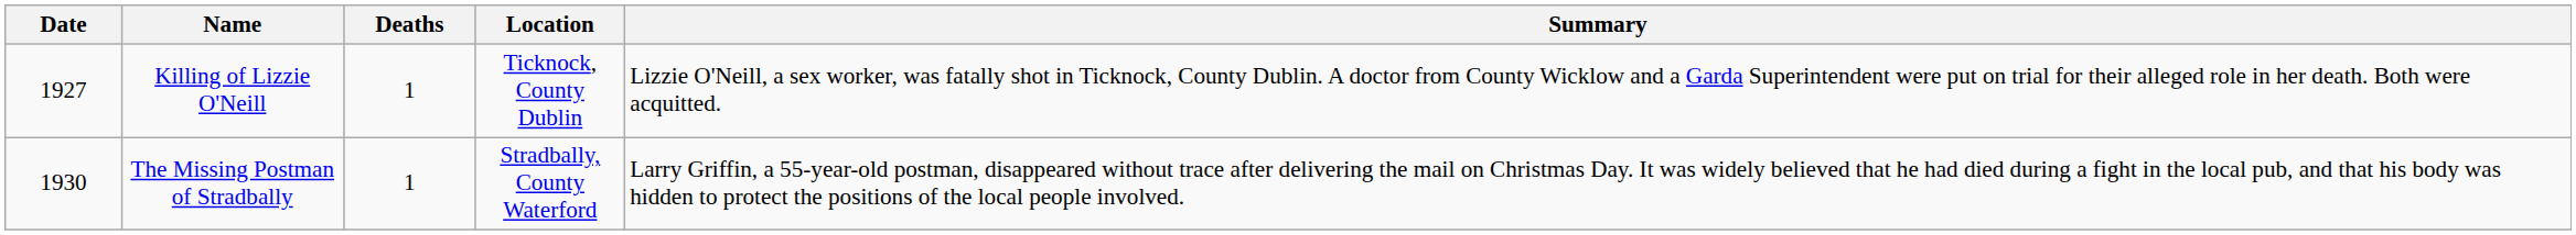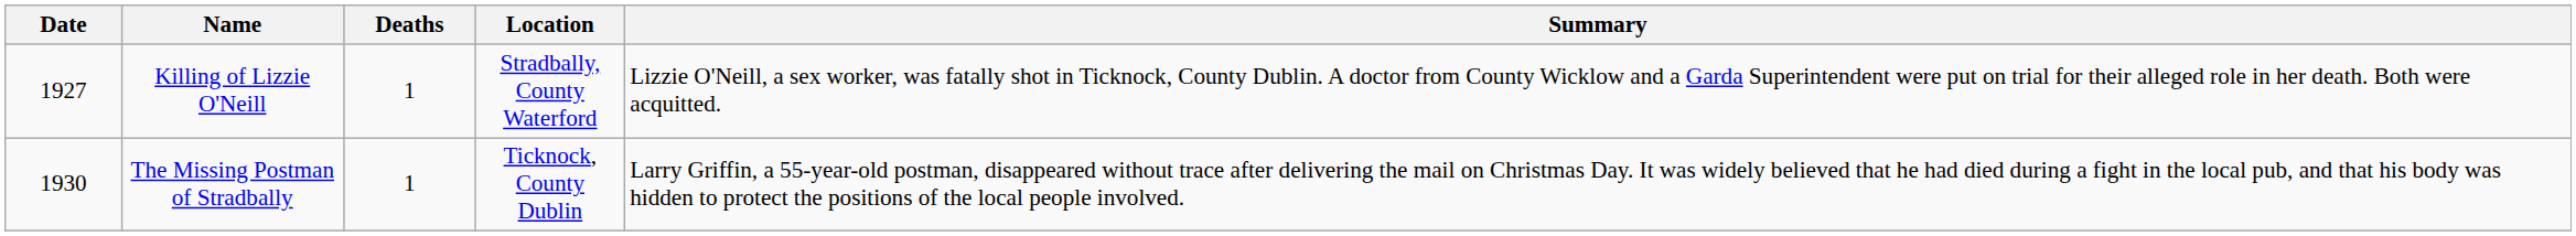 <table class="sortable wikitable" width="100%" style="text-align:center; font-size:90%;">
 <tr>
 <th width="65px">Date</th>
 <th width="130px">Name</th>
 <th width="75px">Deaths</th>
 <th width="85px">Location</th>
 <th>Summary</th>
 </tr>
 <tr>
 <td>1927</td>
 <td><a href='#'>Killing of Lizzie O'Neill</a></td>
 <td>1</td>
-<td><a href='#'>Ticknock</a>, <a href='#'>County Dublin</a></td>
+<td><a href='#'>Stradbally, County Waterford</a></td>
 <td align=left>Lizzie O'Neill, a sex worker, was fatally shot in Ticknock, County Dublin. A doctor from County Wicklow and a <a href='#'>Garda</a> Superintendent were put on trial for their alleged role in her death. Both were acquitted.</td>
 </tr>
 <tr>
 <td>1930</td>
 <td><a href='#'>The Missing Postman of Stradbally</a></td>
 <td>1</td>
-<td><a href='#'>Stradbally, County Waterford</a></td>
+<td><a href='#'>Ticknock</a>, <a href='#'>County Dublin</a></td>
 <td align=left>Larry Griffin, a 55-year-old postman, disappeared without trace after delivering the mail on Christmas Day. It was widely believed that he had died during a fight in the local pub, and that his body was hidden to protect the positions of the local people involved.</td>
 </tr>
 </table>
